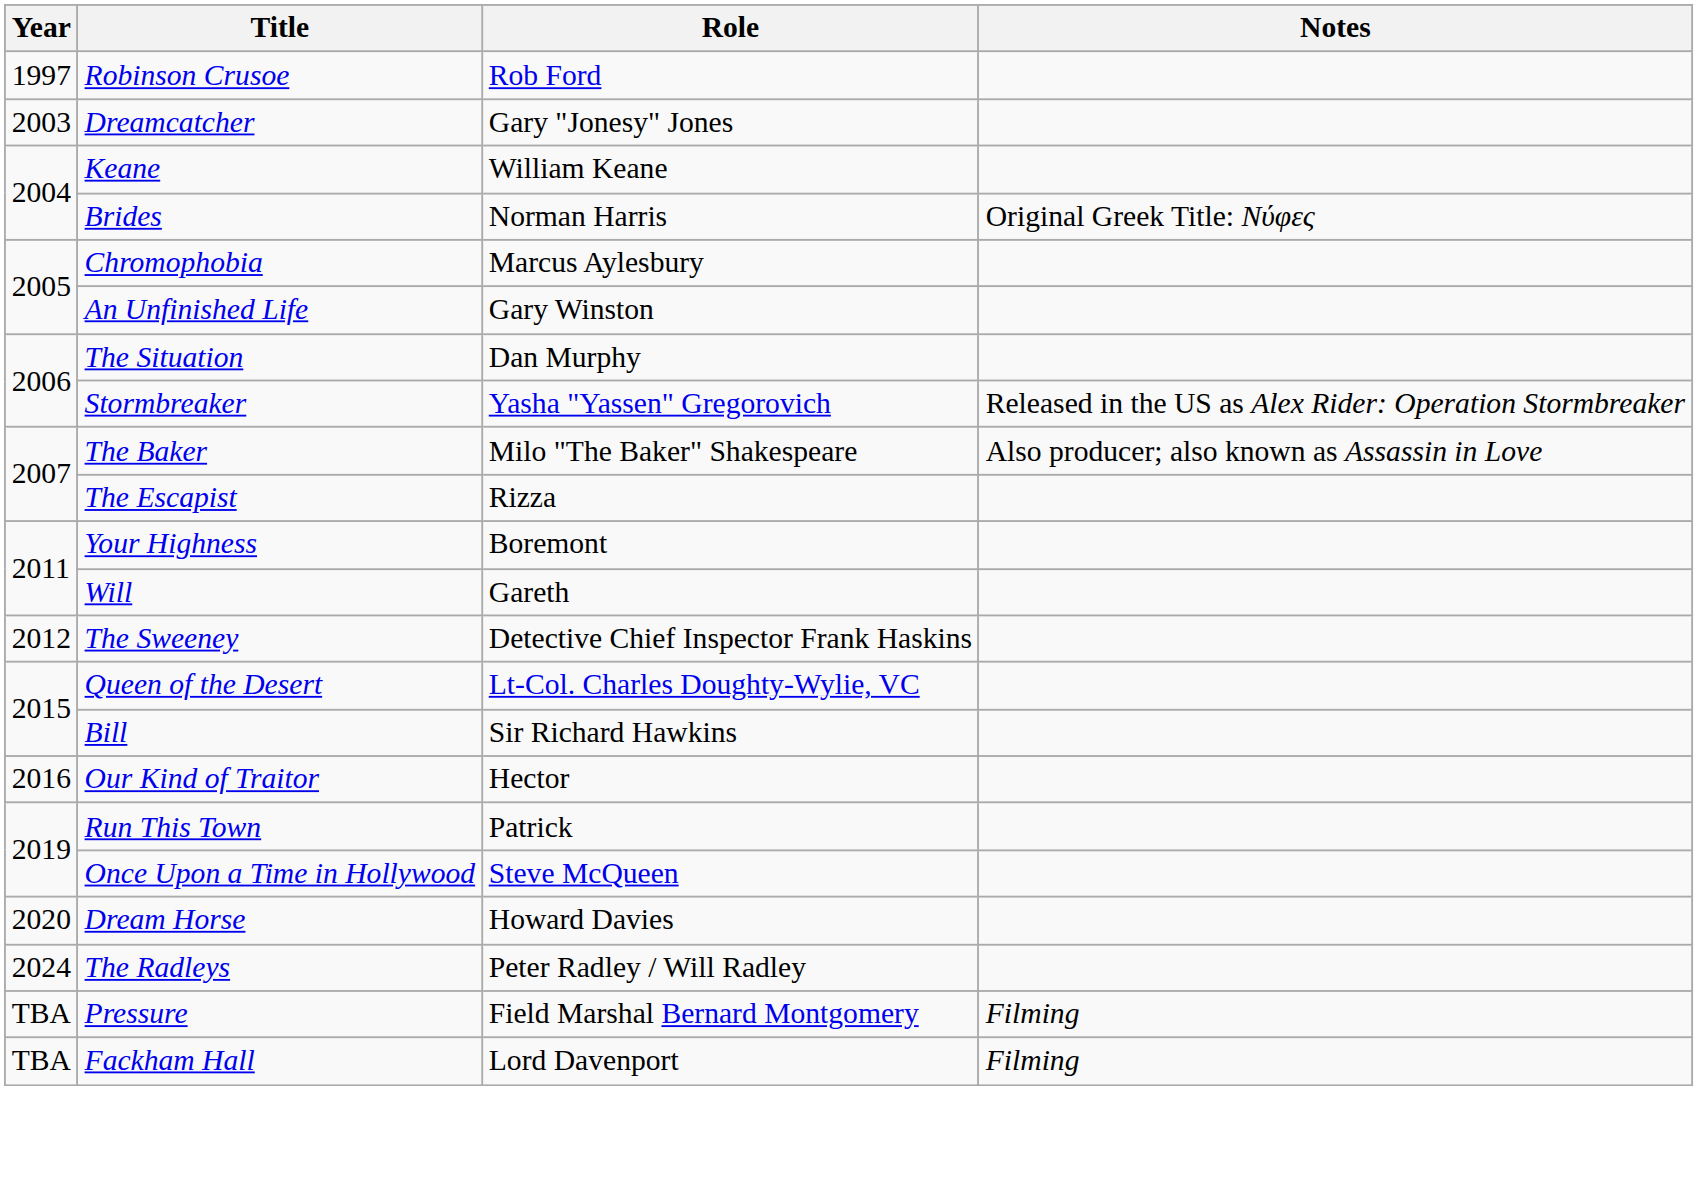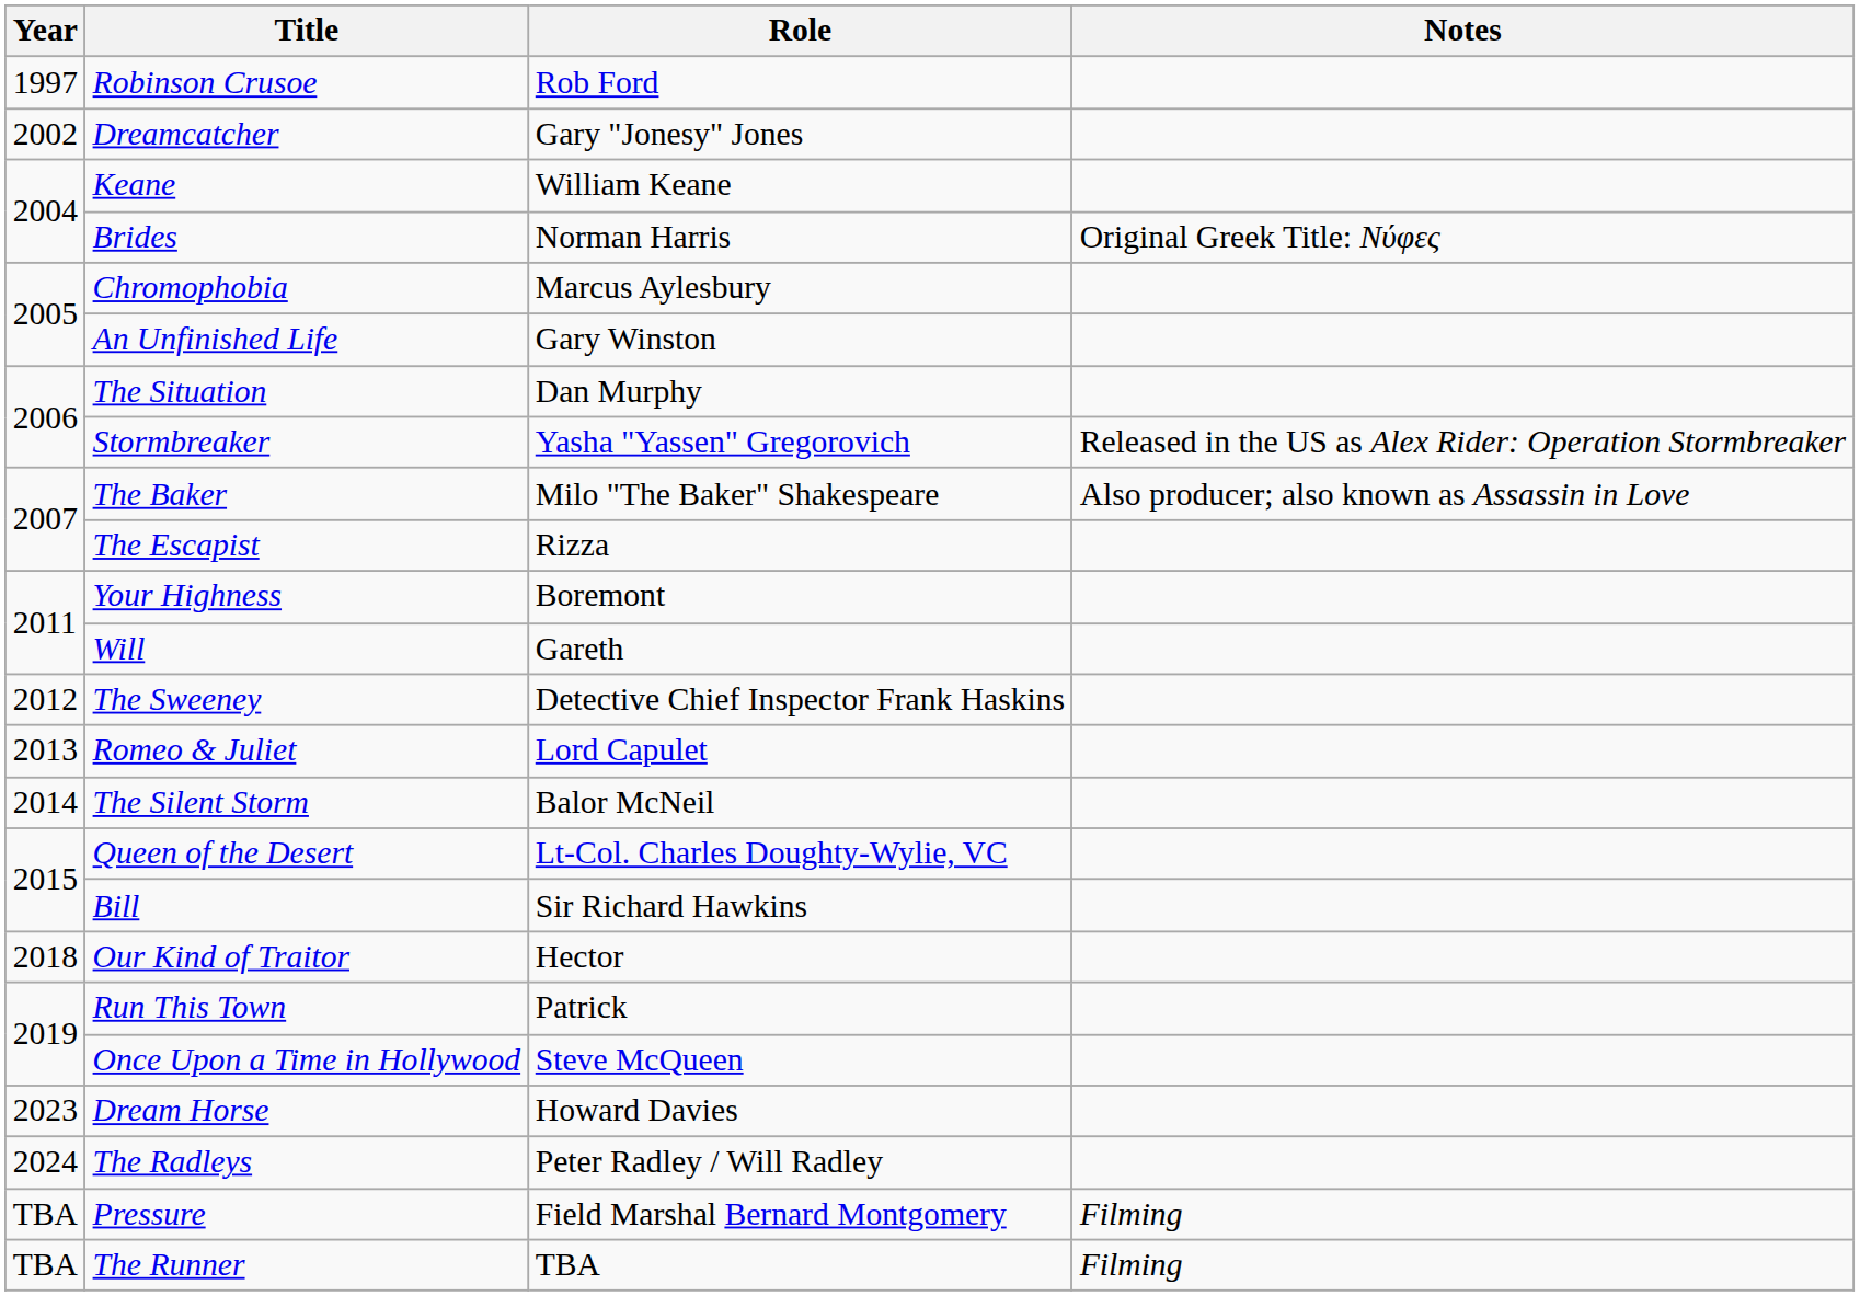 <table class="wikitable sortable">
 <tr>
 <th>Year</th>
 <th>Title</th>
 <th>Role</th>
 <th>Notes</th>
 </tr>
 <tr>
 <td>1997</td>
 <td><em><a href='#'>Robinson Crusoe</a></em></td>
 <td><a href='#'>Rob Ford</a></td>
 <td></td>
 </tr>
 <tr>
-<td>2003</td>
+<td>2002</td>
 <td><em><a href='#'>Dreamcatcher</a></em></td>
 <td>Gary "Jonesy" Jones</td>
 <td></td>
 </tr>
 <tr>
 <td rowspan=2>2004</td>
 <td><em><a href='#'>Keane</a></em></td>
 <td>William Keane</td>
 <td></td>
 </tr>
 <tr>
 <td><em><a href='#'>Brides</a></em></td>
 <td>Norman Harris</td>
 <td>Original Greek Title: <em>Νύφες</em></td>
 </tr>
 <tr>
 <td rowspan=2>2005</td>
 <td><em><a href='#'>Chromophobia</a></em></td>
 <td>Marcus Aylesbury</td>
 <td></td>
 </tr>
 <tr>
 <td><em><a href='#'>An Unfinished Life</a></em></td>
 <td>Gary Winston</td>
 <td></td>
 </tr>
 <tr>
 <td rowspan=2>2006</td>
 <td data-sort-value="Situation, The"><em><a href='#'>The Situation</a></em></td>
 <td>Dan Murphy</td>
 <td></td>
 </tr>
 <tr>
 <td><em><a href='#'>Stormbreaker</a></em></td>
 <td><a href='#'>Yasha "Yassen" Gregorovich</a></td>
 <td>Released in the US as <em>Alex Rider: Operation Stormbreaker</em></td>
 </tr>
 <tr>
 <td rowspan=2>2007</td>
 <td data-sort-value="Baker, The"><em><a href='#'>The Baker</a></em></td>
 <td>Milo "The Baker" Shakespeare</td>
 <td>Also producer; also known as <em>Assassin in Love</em></td>
 </tr>
 <tr>
 <td data-sort-value="Escapist, The"><em><a href='#'>The Escapist</a></em></td>
 <td>Rizza</td>
 <td></td>
 </tr>
 <tr>
 <td rowspan=2>2011</td>
 <td><em><a href='#'>Your Highness</a></em></td>
 <td>Boremont</td>
 <td></td>
 </tr>
 <tr>
 <td><em><a href='#'>Will</a></em></td>
 <td>Gareth</td>
 <td></td>
 </tr>
 <tr>
 <td>2012</td>
 <td data-sort-value="Sweeney, The"><em><a href='#'>The Sweeney</a></em></td>
 <td>Detective Chief Inspector Frank Haskins</td>
 <td></td>
 </tr>
 <tr>
+<td>2013</td>
+<td><em><a href='#'>Romeo & Juliet</a></em></td>
+<td><a href='#'>Lord Capulet</a></td>
+<td></td>
+</tr>
+<tr>
+<td>2014</td>
+<td data-sort-value="Silent Storm, The"><em><a href='#'>The Silent Storm</a></em></td>
+<td>Balor McNeil</td>
+<td></td>
+</tr>
+<tr>
 <td rowspan=2>2015</td>
 <td><em><a href='#'>Queen of the Desert</a></em></td>
 <td><a href='#'>Lt-Col. Charles Doughty-Wylie, VC</a></td>
 <td></td>
 </tr>
 <tr>
 <td><em><a href='#'>Bill</a></em></td>
 <td>Sir Richard Hawkins</td>
 <td></td>
 </tr>
 <tr>
-<td>2016</td>
+<td>2018</td>
 <td><em><a href='#'>Our Kind of Traitor</a></em></td>
 <td>Hector</td>
 <td></td>
 </tr>
 <tr>
 <td rowspan="2">2019</td>
 <td><em><a href='#'>Run This Town</a></em></td>
 <td>Patrick</td>
 <td></td>
 </tr>
 <tr>
 <td><em><a href='#'>Once Upon a Time in Hollywood</a></em></td>
 <td><a href='#'>Steve McQueen</a></td>
 <td></td>
 </tr>
 <tr>
-<td>2020</td>
+<td>2023</td>
 <td><em><a href='#'>Dream Horse</a></em></td>
 <td>Howard Davies</td>
 <td></td>
 </tr>
 <tr>
 <td>2024</td>
 <td data-sort-value="Radleys, The"><em><a href='#'>The Radleys</a></em></td>
 <td>Peter Radley / Will Radley</td>
 <td></td>
 </tr>
 <tr>
 <td>TBA</td>
 <td><em><a href='#'>Pressure</a></em></td>
 <td>Field Marshal <a href='#'>Bernard Montgomery</a></td>
 <td><em>Filming</em></td>
 </tr>
 <tr>
 <td>TBA</td>
-<td><em><a href='#'>Fackham Hall</a></em></td>
-<td>Lord Davenport</td>
+<td><em><a href='#'>The Runner</a></em></td>
+<td>TBA</td>
 <td><em>Filming</em></td>
 </tr>
 </table>
